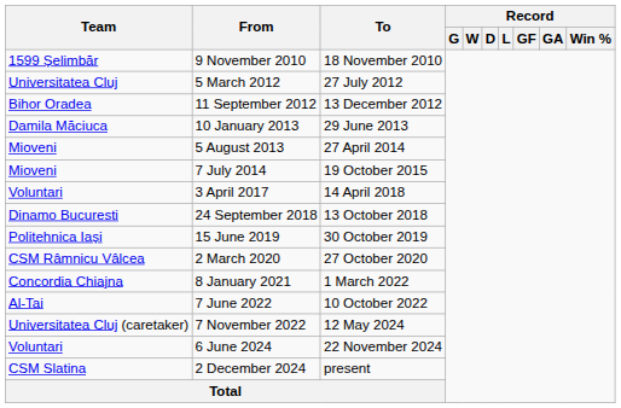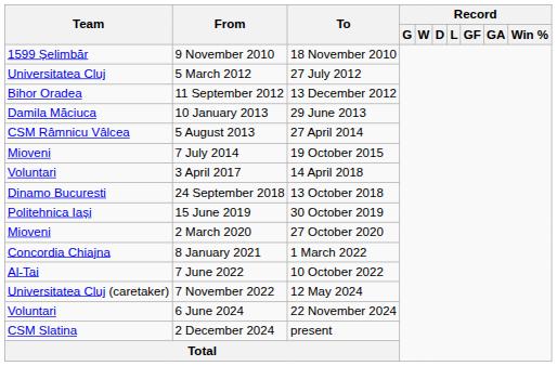 <table class="wikitable" style="text-align: center">
 <tr>
 <th rowspan=2>Team</th>
 <th rowspan=2>From</th>
 <th rowspan=2>To</th>
 <th colspan=7>Record</th>
 </tr>
 <tr>
 <th>G</th>
 <th>W</th>
 <th>D</th>
 <th>L</th>
 <th>GF</th>
 <th>GA</th>
 <th>Win %</th>
 </tr>
 <tr>
 <td align=left> <a href='#'>1599 Șelimbăr</a></td>
 <td align=left>9 November 2010</td>
 <td align=left>18 November 2010<br></td>
 </tr>
 <tr>
 <td align=left> <a href='#'>Universitatea Cluj</a></td>
 <td align=left>5 March 2012</td>
 <td align=left>27 July 2012<br></td>
 </tr>
 <tr>
 <td align=left> <a href='#'>Bihor Oradea</a></td>
 <td align=left>11 September 2012</td>
 <td align=left>13 December 2012<br></td>
 </tr>
 <tr>
 <td align=left> <a href='#'>Damila Măciuca</a></td>
 <td align=left>10 January 2013</td>
 <td align=left>29 June 2013<br></td>
 </tr>
 <tr>
-<td align=left> <a href='#'>Mioveni</a></td>
+<td align=left> <a href='#'>CSM Râmnicu Vâlcea</a></td>
 <td align=left>5 August 2013</td>
 <td align=left>27 April 2014<br></td>
 </tr>
 <tr>
 <td align=left> <a href='#'>Mioveni</a></td>
 <td align=left>7 July 2014</td>
 <td align=left>19 October 2015<br></td>
 </tr>
 <tr>
 <td align=left> <a href='#'>Voluntari</a></td>
 <td align=left>3 April 2017</td>
 <td align=left>14 April 2018<br></td>
 </tr>
 <tr>
 <td align=left> <a href='#'>Dinamo Bucuresti</a></td>
 <td align=left>24 September 2018</td>
 <td align=left>13 October 2018<br></td>
 </tr>
 <tr>
 <td align=left> <a href='#'>Politehnica Iași</a></td>
 <td align=left>15 June 2019</td>
 <td align=left>30 October 2019<br></td>
 </tr>
 <tr>
-<td align=left> <a href='#'>CSM Râmnicu Vâlcea</a></td>
+<td align=left> <a href='#'>Mioveni</a></td>
 <td align=left>2 March 2020</td>
 <td align=left>27 October 2020<br></td>
 </tr>
 <tr>
 <td align=left> <a href='#'>Concordia Chiajna</a></td>
 <td align=left>8 January 2021</td>
 <td align=left>1 March 2022<br></td>
 </tr>
 <tr>
 <td align=left> <a href='#'>Al-Tai</a></td>
 <td align=left>7 June 2022</td>
 <td align=left>10 October 2022<br></td>
 </tr>
 <tr>
 <td align=left> <a href='#'>Universitatea Cluj</a> (caretaker)</td>
 <td align=left>7 November 2022</td>
 <td align=left>12 May 2024<br></td>
 </tr>
 <tr>
 <td align=left> <a href='#'>Voluntari</a></td>
 <td align=left>6 June 2024</td>
 <td align=left>22 November 2024<br></td>
 </tr>
 <tr>
 <td align=left> <a href='#'>CSM Slatina</a></td>
 <td align=left>2 December 2024</td>
 <td align=left>present<br></td>
 </tr>
 <tr>
 <th colspan="3">Total<br></th>
 </tr>
 </table>
